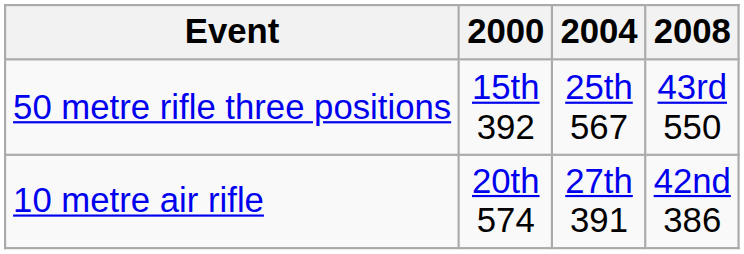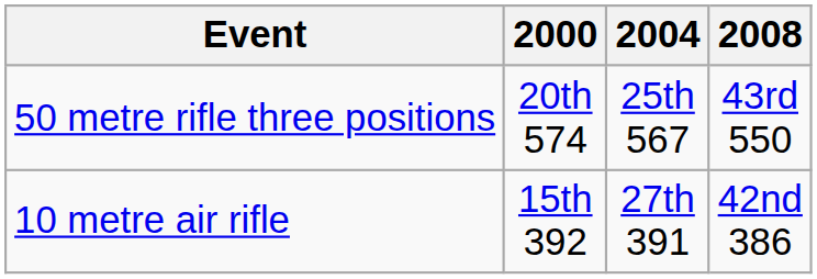 <table class="wikitable" style="text-align: center">
 <tr>
 <th>Event</th>
 <th>2000</th>
 <th>2004</th>
 <th>2008</th>
 </tr>
 <tr>
 <td align=left><a href='#'>50 metre rifle three positions</a></td>
-<td><a href='#'>15th</a><br>392</td>
+<td><a href='#'>20th</a><br>574</td>
 <td><a href='#'>25th</a><br>567</td>
 <td><a href='#'>43rd</a><br>550</td>
 </tr>
 <tr>
 <td align=left><a href='#'>10 metre air rifle</a></td>
-<td><a href='#'>20th</a><br>574</td>
+<td><a href='#'>15th</a><br>392</td>
 <td><a href='#'>27th</a><br>391</td>
 <td><a href='#'>42nd</a><br>386</td>
 </tr>
 </table>
